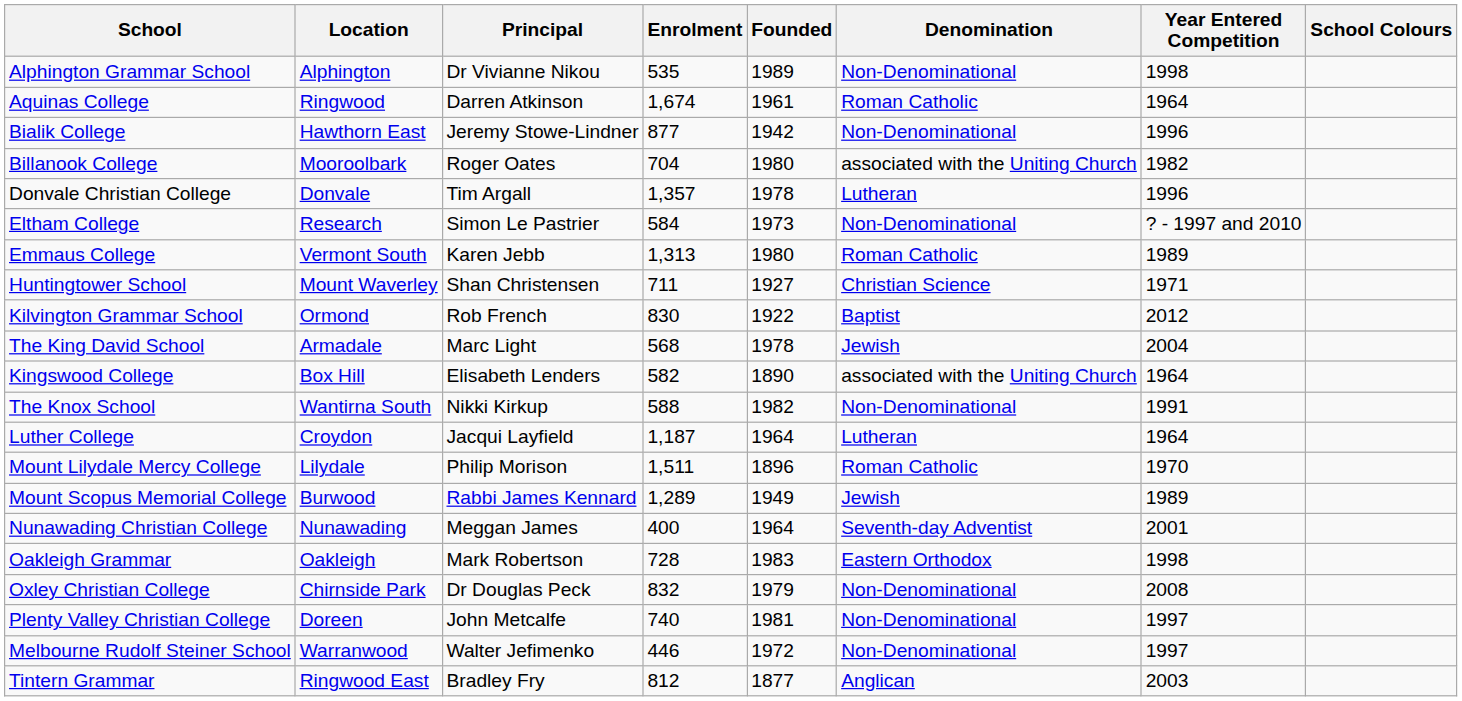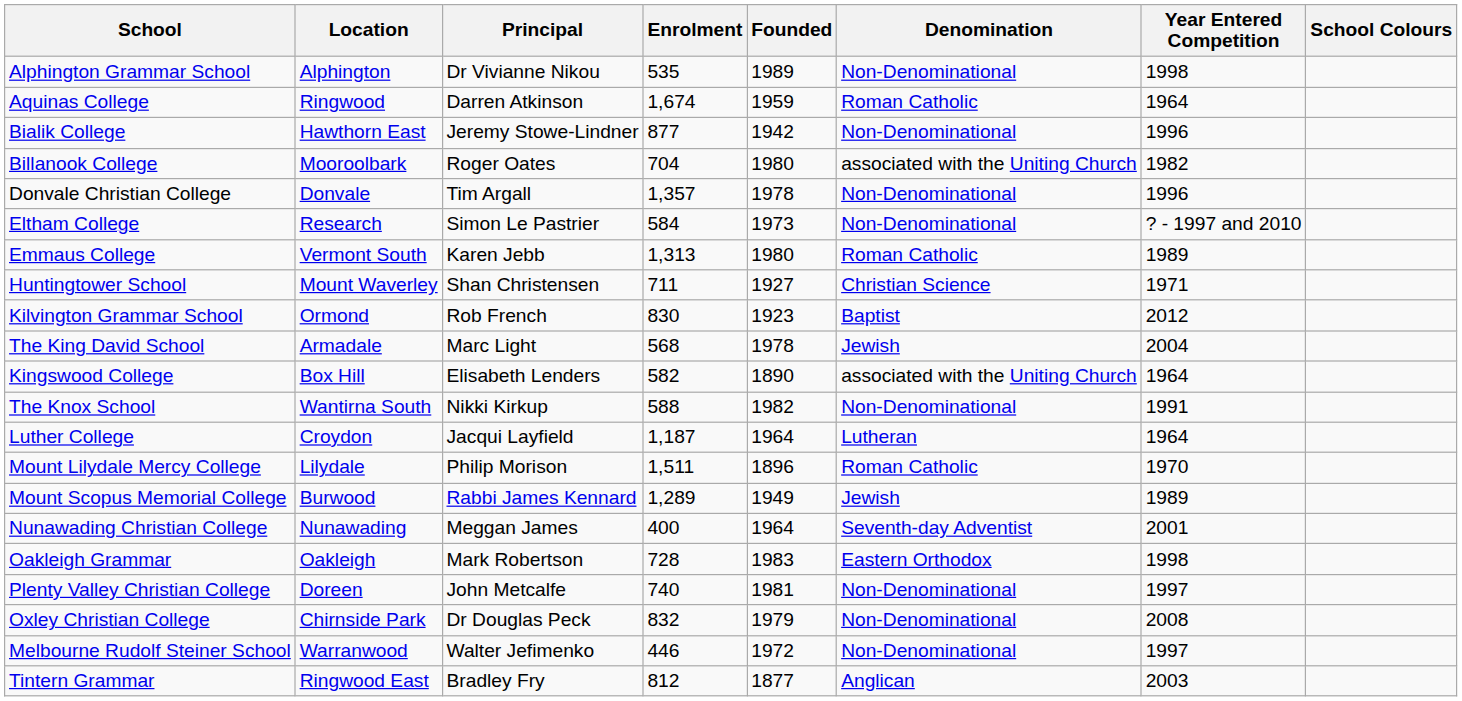 <table class="wikitable sortable">
 <tr>
 <th>School</th>
 <th>Location</th>
 <th>Principal</th>
 <th>Enrolment</th>
 <th>Founded</th>
 <th>Denomination</th>
 <th>Year Entered <br> Competition</th>
 <th>School Colours</th>
 </tr>
 <tr>
 <td><a href='#'>Alphington Grammar School</a></td>
 <td><a href='#'>Alphington</a></td>
 <td>Dr Vivianne Nikou</td>
 <td>535</td>
 <td>1989</td>
 <td><a href='#'>Non-Denominational</a></td>
 <td>1998</td>
 <td></td>
 </tr>
 <tr>
 <td><a href='#'>Aquinas College</a></td>
 <td><a href='#'>Ringwood</a></td>
 <td>Darren Atkinson</td>
 <td>1,674</td>
-<td>1961</td>
+<td>1959</td>
 <td><a href='#'>Roman Catholic</a></td>
 <td>1964</td>
 <td></td>
 </tr>
 <tr>
 <td><a href='#'>Bialik College</a></td>
 <td><a href='#'>Hawthorn East</a></td>
 <td>Jeremy Stowe-Lindner</td>
 <td>877</td>
 <td>1942</td>
 <td><a href='#'>Non-Denominational</a></td>
 <td>1996</td>
 <td></td>
 </tr>
 <tr>
 <td><a href='#'>Billanook College</a></td>
 <td><a href='#'>Mooroolbark</a></td>
 <td>Roger Oates</td>
 <td>704</td>
 <td>1980</td>
 <td>associated with the <a href='#'>Uniting Church</a></td>
 <td>1982</td>
 <td></td>
 </tr>
 <tr>
 <td>Donvale Christian College</td>
 <td><a href='#'>Donvale</a></td>
 <td>Tim Argall</td>
 <td>1,357</td>
 <td>1978</td>
-<td><a href='#'>Lutheran</a></td>
+<td><a href='#'>Non-Denominational</a></td>
 <td>1996</td>
 <td></td>
 </tr>
 <tr>
 <td><a href='#'>Eltham College</a></td>
 <td><a href='#'>Research</a></td>
 <td>Simon Le Pastrier</td>
 <td>584</td>
 <td>1973</td>
 <td><a href='#'>Non-Denominational</a></td>
 <td>? - 1997 and 2010</td>
 <td></td>
 </tr>
 <tr>
 <td><a href='#'>Emmaus College</a></td>
 <td><a href='#'>Vermont South</a></td>
 <td>Karen Jebb</td>
 <td>1,313</td>
 <td>1980</td>
 <td><a href='#'>Roman Catholic</a></td>
 <td>1989</td>
 <td></td>
 </tr>
 <tr>
 <td><a href='#'>Huntingtower School</a></td>
 <td><a href='#'>Mount Waverley</a></td>
 <td>Shan Christensen</td>
 <td>711</td>
 <td>1927</td>
 <td><a href='#'>Christian Science</a></td>
 <td>1971</td>
 <td></td>
 </tr>
 <tr>
 <td><a href='#'>Kilvington Grammar School</a></td>
 <td><a href='#'>Ormond</a></td>
 <td>Rob French</td>
 <td>830</td>
-<td>1922</td>
+<td>1923</td>
 <td><a href='#'>Baptist</a></td>
 <td>2012</td>
 <td></td>
 </tr>
 <tr>
 <td><a href='#'>The King David School</a></td>
 <td><a href='#'>Armadale</a></td>
 <td>Marc Light</td>
 <td>568</td>
 <td>1978</td>
 <td><a href='#'>Jewish</a></td>
 <td>2004</td>
 <td></td>
 </tr>
 <tr>
 <td><a href='#'>Kingswood College</a></td>
 <td><a href='#'>Box Hill</a></td>
 <td>Elisabeth Lenders</td>
 <td>582</td>
 <td>1890</td>
 <td>associated with the <a href='#'>Uniting Church</a></td>
 <td>1964</td>
 <td></td>
 </tr>
 <tr>
 <td><a href='#'>The Knox School</a></td>
 <td><a href='#'>Wantirna South</a></td>
 <td>Nikki Kirkup</td>
 <td>588</td>
 <td>1982</td>
 <td><a href='#'>Non-Denominational</a></td>
 <td>1991</td>
 <td></td>
 </tr>
 <tr>
 <td><a href='#'>Luther College</a></td>
 <td><a href='#'>Croydon</a></td>
 <td>Jacqui Layfield</td>
 <td>1,187</td>
 <td>1964</td>
 <td><a href='#'>Lutheran</a></td>
 <td>1964</td>
 <td></td>
 </tr>
 <tr>
 <td><a href='#'>Mount Lilydale Mercy College</a></td>
 <td><a href='#'>Lilydale</a></td>
 <td>Philip Morison</td>
 <td>1,511</td>
 <td>1896</td>
 <td><a href='#'>Roman Catholic</a></td>
 <td>1970</td>
 <td></td>
 </tr>
 <tr>
 <td><a href='#'>Mount Scopus Memorial College</a></td>
 <td><a href='#'>Burwood</a></td>
 <td><a href='#'>Rabbi James Kennard</a></td>
 <td>1,289</td>
 <td>1949</td>
 <td><a href='#'>Jewish</a></td>
 <td>1989</td>
 <td></td>
 </tr>
 <tr>
 <td><a href='#'>Nunawading Christian College</a></td>
 <td><a href='#'>Nunawading</a></td>
 <td>Meggan James</td>
 <td>400</td>
 <td>1964</td>
 <td><a href='#'>Seventh-day Adventist</a></td>
 <td>2001</td>
 <td></td>
 </tr>
 <tr>
 <td><a href='#'>Oakleigh Grammar</a></td>
 <td><a href='#'>Oakleigh</a></td>
 <td>Mark Robertson</td>
 <td>728</td>
 <td>1983</td>
 <td><a href='#'>Eastern Orthodox</a></td>
 <td>1998</td>
 <td></td>
 </tr>
 <tr>
+<td><a href='#'>Plenty Valley Christian College</a></td>
+<td><a href='#'>Doreen</a></td>
+<td>John Metcalfe</td>
+<td>740</td>
+<td>1981</td>
+<td><a href='#'>Non-Denominational</a></td>
+<td>1997</td>
+<td></td>
+</tr>
+<tr>
 <td><a href='#'>Oxley Christian College</a></td>
 <td><a href='#'>Chirnside Park</a></td>
 <td>Dr Douglas Peck</td>
 <td>832</td>
 <td>1979</td>
 <td><a href='#'>Non-Denominational</a></td>
 <td>2008</td>
-<td></td>
-</tr>
-<tr>
-<td><a href='#'>Plenty Valley Christian College</a></td>
-<td><a href='#'>Doreen</a></td>
-<td>John Metcalfe</td>
-<td>740</td>
-<td>1981</td>
-<td><a href='#'>Non-Denominational</a></td>
-<td>1997</td>
 <td></td>
 </tr>
 <tr>
 <td><a href='#'>Melbourne Rudolf Steiner School</a></td>
 <td><a href='#'>Warranwood</a></td>
 <td>Walter Jefimenko</td>
 <td>446</td>
 <td>1972</td>
 <td><a href='#'>Non-Denominational</a></td>
 <td>1997</td>
 <td></td>
 </tr>
 <tr>
 <td><a href='#'>Tintern Grammar</a></td>
 <td><a href='#'>Ringwood East</a></td>
 <td>Bradley Fry</td>
 <td>812</td>
 <td>1877</td>
 <td><a href='#'>Anglican</a></td>
 <td>2003</td>
 <td></td>
 </tr>
 </table>
